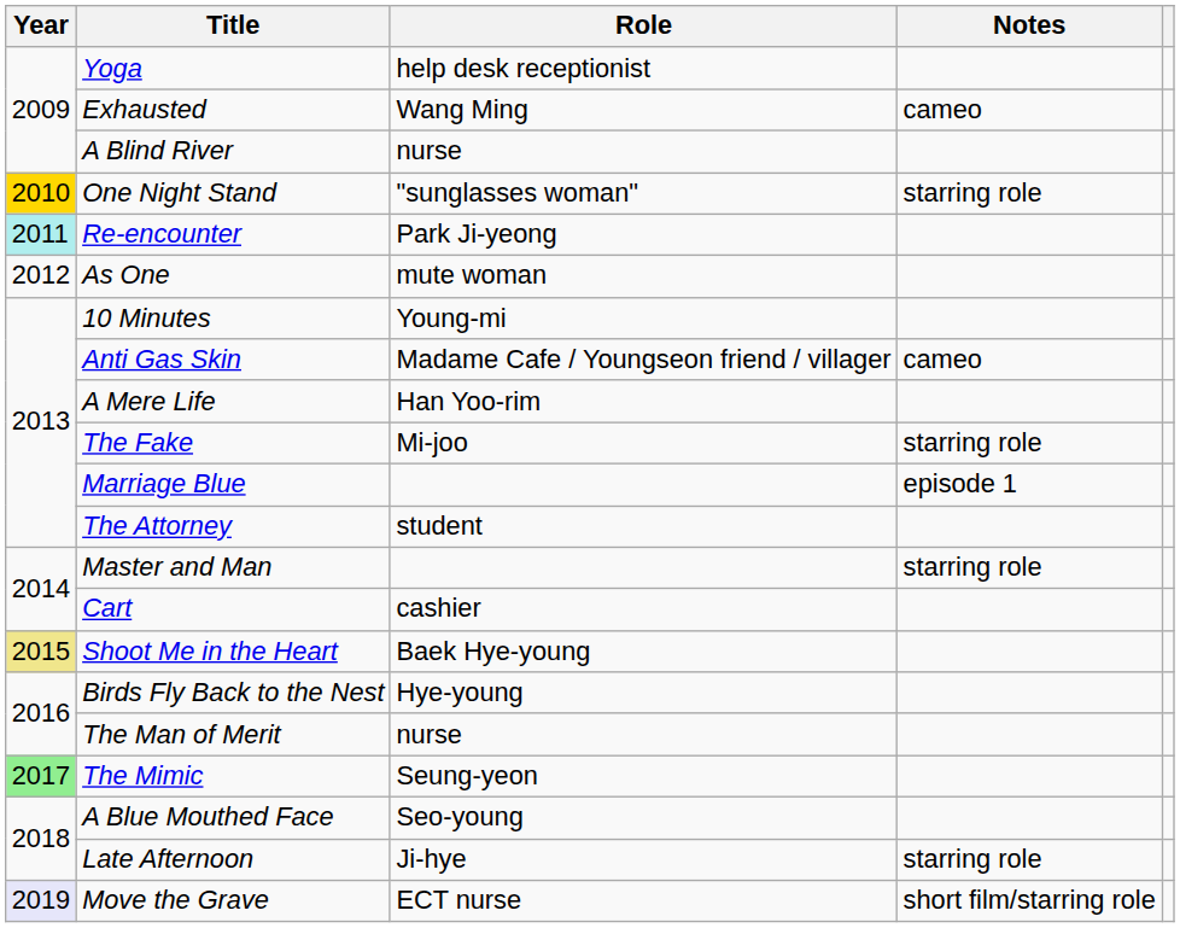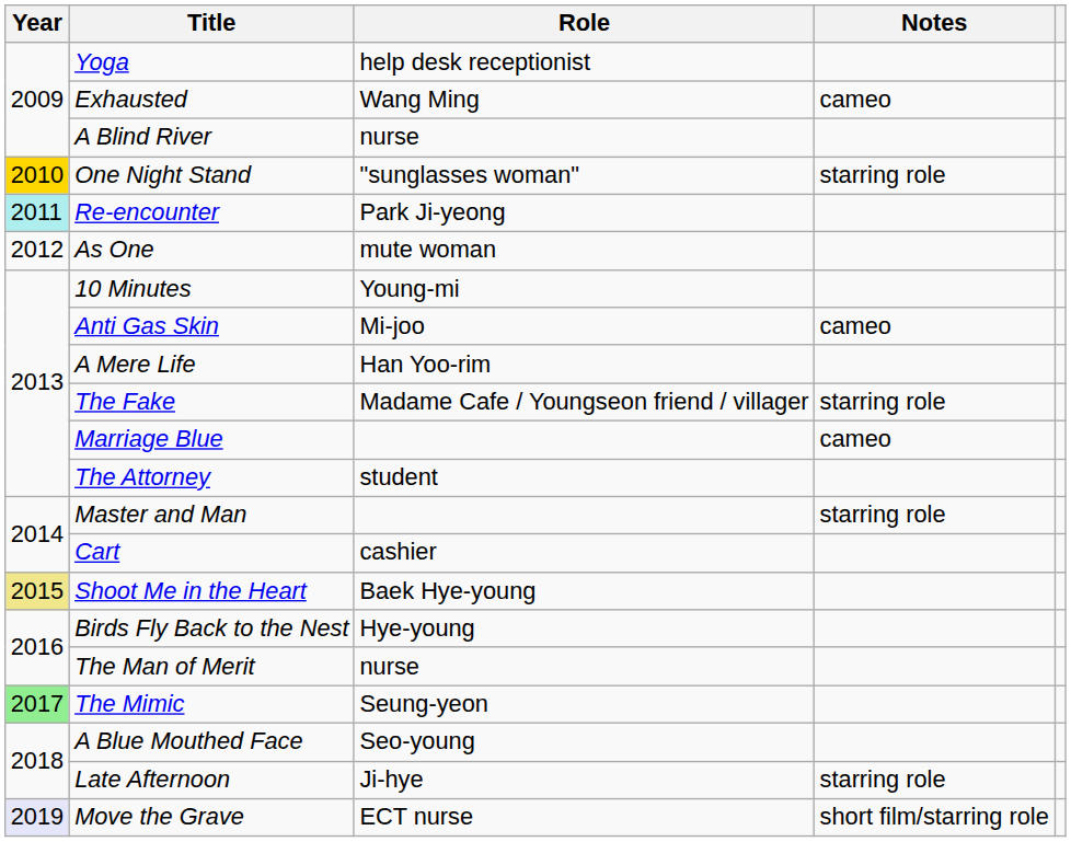 <table class="wikitable sortable plainrowheaders">
 <tr>
 <th>Year</th>
 <th>Title</th>
 <th>Role</th>
 <th class="unsortable">Notes</th>
 <th></th>
 </tr>
 <tr>
 <td rowspan=3>2009</td>
 <td><em><a href='#'>Yoga</a></em></td>
 <td>help desk receptionist</td>
 <td></td>
 <td></td>
 </tr>
 <tr>
 <td><em>Exhausted</em></td>
 <td>Wang Ming</td>
 <td>cameo</td>
 <td></td>
 </tr>
 <tr>
 <td><em>A Blind River</em></td>
 <td>nurse</td>
 <td></td>
 <td></td>
 </tr>
 <tr>
 <td style="background: gold;">2010</td>
 <td><em>One Night Stand</em></td>
 <td>"sunglasses woman"</td>
 <td>starring role</td>
 <td></td>
 </tr>
 <tr>
 <td style="background: paleturquoise;">2011</td>
 <td><em><a href='#'>Re-encounter</a></em></td>
 <td>Park Ji-yeong</td>
 <td></td>
 <td></td>
 </tr>
 <tr>
 <td>2012</td>
 <td><em>As One</em></td>
 <td>mute woman</td>
 <td></td>
 <td></td>
 </tr>
 <tr>
 <td rowspan=6>2013</td>
 <td><em>10 Minutes</em></td>
 <td>Young-mi</td>
 <td></td>
 <td></td>
 </tr>
 <tr>
 <td><em><a href='#'>Anti Gas Skin</a></em></td>
-<td>Madame Cafe / Youngseon friend / villager</td>
+<td>Mi-joo</td>
 <td>cameo</td>
 <td></td>
 </tr>
 <tr>
 <td><em>A Mere Life</em></td>
 <td>Han Yoo-rim</td>
 <td></td>
 <td></td>
 </tr>
 <tr>
 <td><em><a href='#'>The Fake</a></em></td>
-<td>Mi-joo</td>
+<td>Madame Cafe / Youngseon friend / villager</td>
 <td>starring role</td>
 <td></td>
 </tr>
 <tr>
 <td><em><a href='#'>Marriage Blue</a></em></td>
 <td></td>
-<td>episode 1</td>
+<td>cameo</td>
 <td></td>
 </tr>
 <tr>
 <td><em><a href='#'>The Attorney</a></em></td>
 <td>student</td>
 <td></td>
 <td></td>
 </tr>
 <tr>
 <td rowspan=2>2014</td>
 <td><em>Master and Man</em></td>
 <td></td>
 <td>starring role</td>
 <td></td>
 </tr>
 <tr>
 <td><em><a href='#'>Cart</a></em></td>
 <td>cashier</td>
 <td></td>
 <td></td>
 </tr>
 <tr>
 <td style="background: khaki;">2015</td>
 <td><em><a href='#'>Shoot Me in the Heart</a></em></td>
 <td>Baek Hye-young</td>
 <td></td>
 <td></td>
 </tr>
 <tr>
 <td rowspan=2>2016</td>
 <td><em>Birds Fly Back to the Nest</em></td>
 <td>Hye-young</td>
 <td></td>
 <td></td>
 </tr>
 <tr>
 <td><em>The Man of Merit</em></td>
 <td>nurse</td>
 <td></td>
 <td></td>
 </tr>
 <tr>
 <td style="background: lightgreen;">2017</td>
 <td><em><a href='#'>The Mimic</a></em></td>
 <td>Seung-yeon</td>
 <td></td>
 <td></td>
 </tr>
 <tr>
 <td rowspan=2>2018</td>
 <td><em>A Blue Mouthed Face</em></td>
 <td>Seo-young</td>
 <td></td>
 <td></td>
 </tr>
 <tr>
 <td><em>Late Afternoon</em></td>
 <td>Ji-hye</td>
 <td>starring role</td>
 <td></td>
 </tr>
 <tr>
 <td style="background: lavender;">2019</td>
 <td><em>Move the Grave</em></td>
 <td>ECT nurse</td>
 <td>short film/starring role</td>
 <td></td>
 </tr>
 </table>
